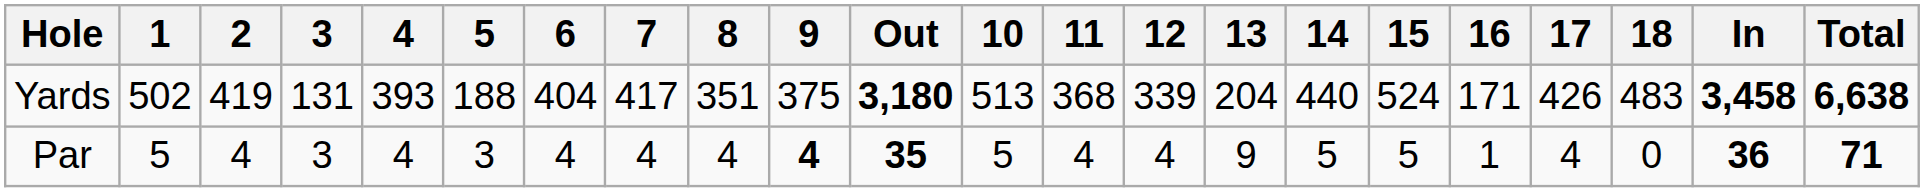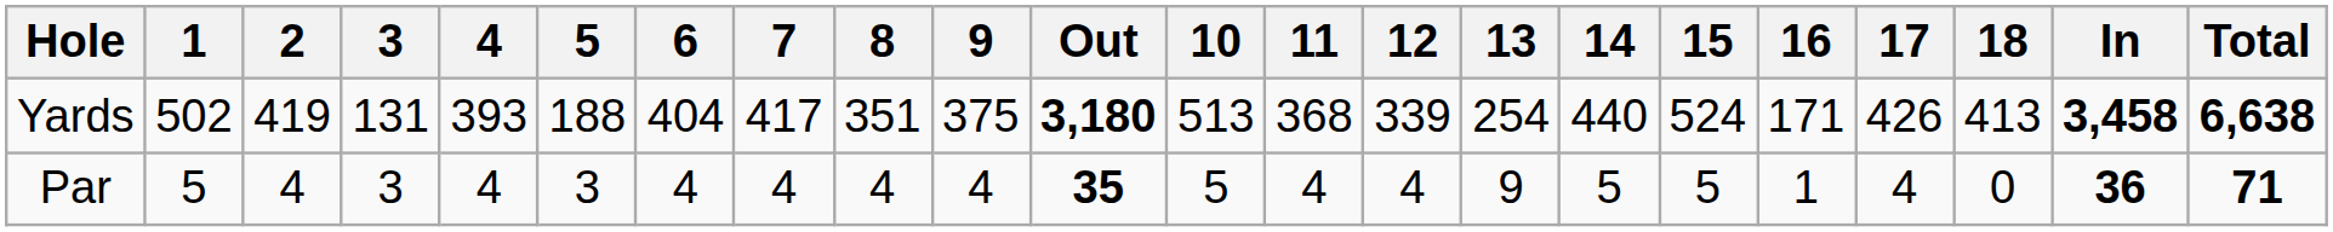 <table class="wikitable" style="text-align:center">
 <tr>
 <th>Hole</th>
 <th>1</th>
 <th>2</th>
 <th>3</th>
 <th>4</th>
 <th>5</th>
 <th>6</th>
 <th>7</th>
 <th>8</th>
 <th>9</th>
 <th>Out</th>
 <th>10</th>
 <th>11</th>
 <th>12</th>
 <th>13</th>
 <th>14</th>
 <th>15</th>
 <th>16</th>
 <th>17</th>
 <th>18</th>
 <th>In</th>
 <th>Total</th>
 </tr>
 <tr>
 <td>Yards</td>
 <td>502</td>
 <td>419</td>
 <td>131</td>
 <td>393</td>
 <td>188</td>
 <td>404</td>
 <td>417</td>
 <td>351</td>
 <td>375</td>
 <td><strong>3,180</strong></td>
 <td>513</td>
 <td>368</td>
 <td>339</td>
-<td>204</td>
+<td>254</td>
 <td>440</td>
 <td>524</td>
 <td>171</td>
 <td>426</td>
-<td>483</td>
+<td>413</td>
 <td><strong>3,458</strong></td>
 <td><strong>6,638</strong></td>
 </tr>
 <tr>
 <td>Par</td>
 <td>5</td>
 <td>4</td>
 <td>3</td>
 <td>4</td>
 <td>3</td>
 <td>4</td>
 <td>4</td>
 <td>4</td>
-<td><strong>4</strong></td>
+<td>4</td>
 <td><strong>35</strong></td>
 <td>5</td>
 <td>4</td>
 <td>4</td>
 <td>9</td>
 <td>5</td>
 <td>5</td>
 <td>1</td>
 <td>4</td>
 <td>0</td>
 <td><strong>36</strong></td>
 <td><strong>71</strong></td>
 </tr>
 </table>
